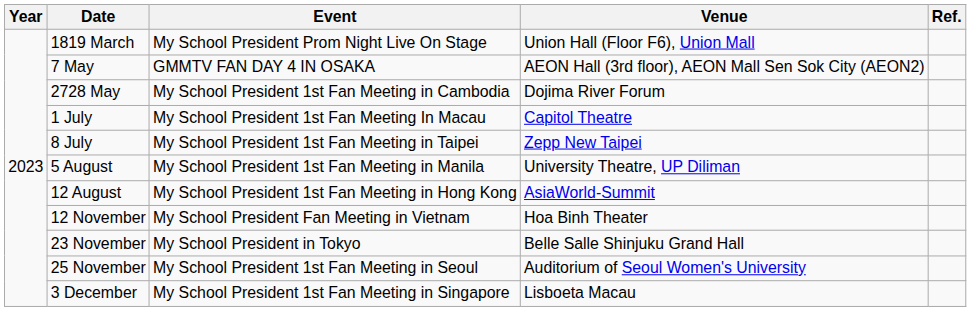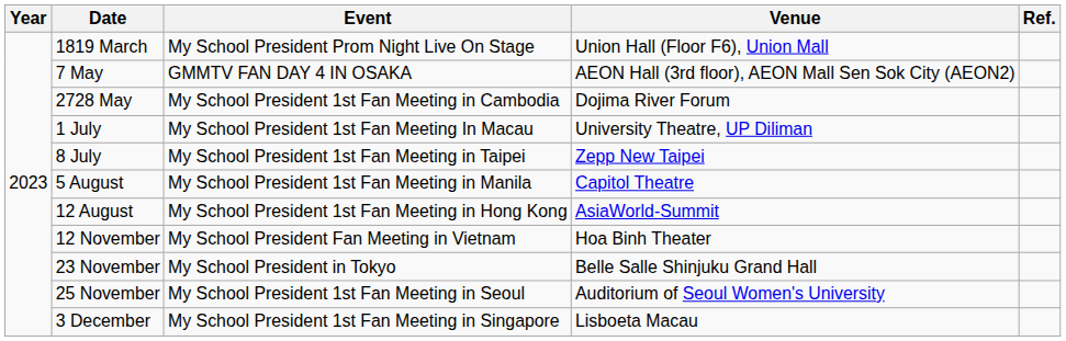 <table class="wikitable">
 <tr>
 <th>Year</th>
 <th><strong>Date</strong></th>
 <th><strong>Event</strong></th>
 <th><strong>Venue</strong></th>
 <th>Ref.</th>
 </tr>
 <tr>
 <td rowspan="11">2023</td>
 <td>1819 March</td>
 <td>My School President Prom Night Live On Stage</td>
 <td>Union Hall (Floor F6), <a href='#'>Union Mall</a></td>
 <td></td>
 </tr>
 <tr>
 <td>7 May</td>
 <td>GMMTV FAN DAY 4 IN OSAKA</td>
 <td>AEON Hall (3rd floor), AEON Mall Sen Sok City (AEON2)</td>
 <td></td>
 </tr>
 <tr>
 <td>2728 May</td>
 <td>My School President 1st Fan Meeting in Cambodia</td>
 <td>Dojima River Forum</td>
 <td></td>
 </tr>
 <tr>
 <td>1 July</td>
 <td>My School President 1st Fan Meeting In Macau</td>
-<td><a href='#'>Capitol Theatre</a></td>
+<td>University Theatre, <a href='#'>UP Diliman</a></td>
 <td></td>
 </tr>
 <tr>
 <td>8 July</td>
 <td>My School President 1st Fan Meeting in Taipei</td>
 <td><a href='#'>Zepp New Taipei</a></td>
 <td></td>
 </tr>
 <tr>
 <td>5 August</td>
 <td>My School President 1st Fan Meeting in Manila</td>
-<td>University Theatre, <a href='#'>UP Diliman</a></td>
+<td><a href='#'>Capitol Theatre</a></td>
 <td></td>
 </tr>
 <tr>
 <td>12 August</td>
 <td>My School President 1st Fan Meeting in Hong Kong</td>
 <td><a href='#'>AsiaWorld-Summit</a></td>
 <td></td>
 </tr>
 <tr>
 <td>12 November</td>
 <td>My School President Fan Meeting in Vietnam</td>
 <td>Hoa Binh Theater</td>
 <td></td>
 </tr>
 <tr>
 <td>23 November</td>
 <td>My School President in Tokyo</td>
 <td>Belle Salle Shinjuku Grand Hall</td>
 <td></td>
 </tr>
 <tr>
 <td>25 November</td>
 <td>My School President 1st Fan Meeting in Seoul</td>
 <td>Auditorium of <a href='#'>Seoul Women's University</a></td>
 <td></td>
 </tr>
 <tr>
 <td>3 December</td>
 <td>My School President 1st Fan Meeting in Singapore</td>
 <td>Lisboeta Macau</td>
 <td></td>
 </tr>
 </table>
